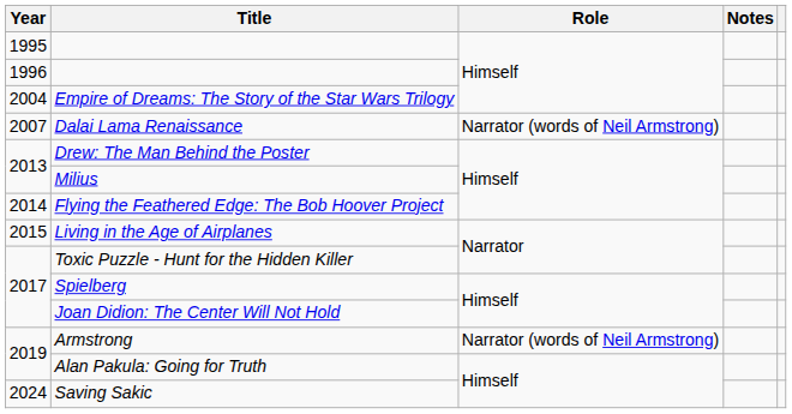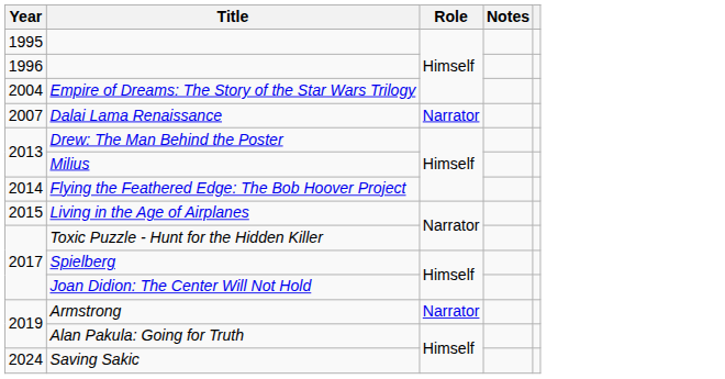 <table class="wikitable sortable plainrowheaders">
 <tr>
 <th scope="col">Year</th>
 <th scope="col">Title</th>
 <th scope="col">Role</th>
 <th scope="col" class="unsortable">Notes</th>
 <th scope="col" class="unsortable"></th>
 </tr>
 <tr>
 <td>1995</td>
 <td></td>
 <td rowspan="3">Himself</td>
 <td></td>
 <td style="text-align:center;"></td>
 </tr>
 <tr>
 <td>1996</td>
 <td></td>
 <td></td>
 <td style="text-align:center;"></td>
 </tr>
 <tr>
 <td>2004</td>
 <td><em><a href='#'>Empire of Dreams: The Story of the Star Wars Trilogy</a></em></td>
 <td></td>
 <td></td>
 </tr>
 <tr>
 <td>2007</td>
 <td><em><a href='#'>Dalai Lama Renaissance</a></em></td>
-<td>Narrator (words of <a href='#'>Neil Armstrong</a>)</td>
+<td><a href='#'>Narrator</a></td>
 <td></td>
 <td style="text-align:center;"></td>
 </tr>
 <tr>
 <td rowspan="2">2013</td>
 <td><em><a href='#'>Drew: The Man Behind the Poster</a></em></td>
 <td rowspan="3">Himself</td>
 <td></td>
 <td></td>
 </tr>
 <tr>
 <td><em><a href='#'>Milius</a></em></td>
 <td></td>
 <td style="text-align:center;"></td>
 </tr>
 <tr>
 <td>2014</td>
 <td><em><a href='#'>Flying the Feathered Edge: The Bob Hoover Project</a></em></td>
 <td></td>
 <td style="text-align:center;"></td>
 </tr>
 <tr>
 <td>2015</td>
 <td><em><a href='#'>Living in the Age of Airplanes</a></em></td>
 <td rowspan="2">Narrator</td>
 <td></td>
 <td style="text-align:center;"></td>
 </tr>
 <tr>
 <td rowspan="3">2017</td>
 <td><em>Toxic Puzzle - Hunt for the Hidden Killer</em></td>
 <td></td>
 <td style="text-align:center;"></td>
 </tr>
 <tr>
 <td><em><a href='#'>Spielberg</a></em></td>
 <td rowspan="2">Himself</td>
 <td></td>
 <td></td>
 </tr>
 <tr>
 <td><em><a href='#'>Joan Didion: The Center Will Not Hold</a></em></td>
 <td></td>
 <td></td>
 </tr>
 <tr>
 <td rowspan="2">2019</td>
 <td><em>Armstrong</em></td>
-<td>Narrator (words of <a href='#'>Neil Armstrong</a>)</td>
+<td><a href='#'>Narrator</a></td>
 <td></td>
 <td style="text-align:center;"></td>
 </tr>
 <tr>
 <td><em>Alan Pakula: Going for Truth</em></td>
 <td rowspan="2">Himself</td>
 <td></td>
 <td></td>
 </tr>
 <tr>
 <td>2024</td>
 <td><em>Saving Sakic</em></td>
 <td></td>
 <td style="text-align:center;"></td>
 </tr>
 </table>
